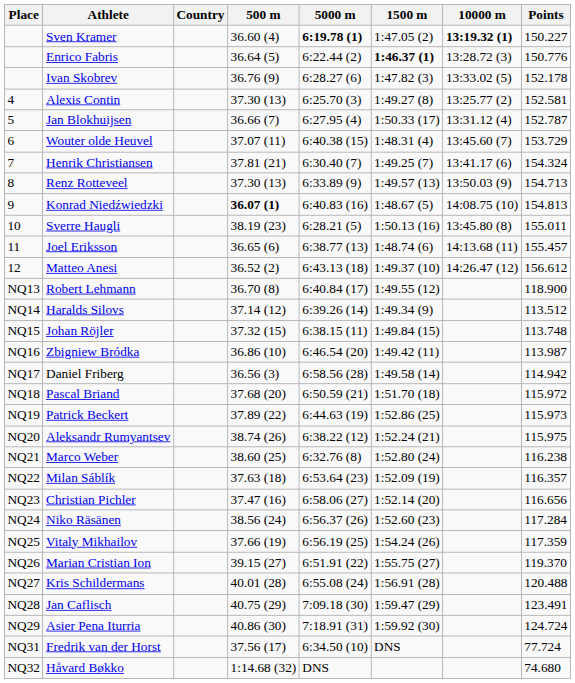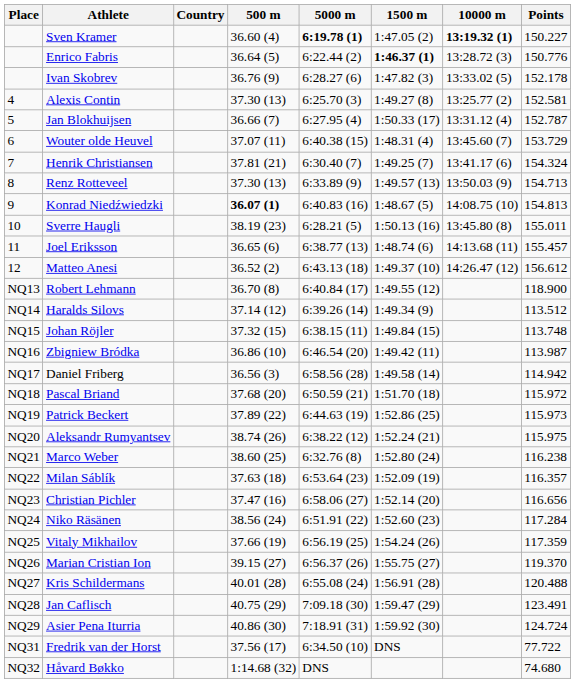 <table class="wikitable">
 <tr>
 <th>Place</th>
 <th>Athlete</th>
 <th>Country</th>
 <th>500 m</th>
 <th>5000 m</th>
 <th>1500 m</th>
 <th>10000 m</th>
 <th>Points</th>
 </tr>
 <tr>
 <td></td>
 <td><a href='#'>Sven Kramer</a></td>
 <td></td>
 <td>36.60 (4)</td>
 <td><strong>6:19.78 (1)</strong></td>
 <td>1:47.05 (2)</td>
 <td><strong>13:19.32 (1)</strong></td>
 <td>150.227</td>
 </tr>
 <tr>
 <td></td>
 <td><a href='#'>Enrico Fabris</a></td>
 <td></td>
 <td>36.64 (5)</td>
 <td>6:22.44 (2)</td>
 <td><strong>1:46.37 (1)</strong></td>
 <td>13:28.72 (3)</td>
 <td>150.776</td>
 </tr>
 <tr>
 <td></td>
 <td><a href='#'>Ivan Skobrev</a></td>
 <td></td>
 <td>36.76 (9)</td>
 <td>6:28.27 (6)</td>
 <td>1:47.82 (3)</td>
 <td>13:33.02 (5)</td>
 <td>152.178</td>
 </tr>
 <tr>
 <td>4</td>
 <td><a href='#'>Alexis Contin</a></td>
 <td></td>
 <td>37.30 (13)</td>
 <td>6:25.70 (3)</td>
 <td>1:49.27 (8)</td>
 <td>13:25.77 (2)</td>
 <td>152.581</td>
 </tr>
 <tr>
 <td>5</td>
 <td><a href='#'>Jan Blokhuijsen</a></td>
 <td></td>
 <td>36.66 (7)</td>
 <td>6:27.95 (4)</td>
 <td>1:50.33 (17)</td>
 <td>13:31.12 (4)</td>
 <td>152.787</td>
 </tr>
 <tr>
 <td>6</td>
 <td><a href='#'>Wouter olde Heuvel</a></td>
 <td></td>
 <td>37.07 (11)</td>
 <td>6:40.38 (15)</td>
 <td>1:48.31 (4)</td>
 <td>13:45.60 (7)</td>
 <td>153.729</td>
 </tr>
 <tr>
 <td>7</td>
 <td><a href='#'>Henrik Christiansen</a></td>
 <td></td>
 <td>37.81 (21)</td>
 <td>6:30.40 (7)</td>
 <td>1:49.25 (7)</td>
 <td>13:41.17 (6)</td>
 <td>154.324</td>
 </tr>
 <tr>
 <td>8</td>
 <td><a href='#'>Renz Rotteveel</a></td>
 <td></td>
 <td>37.30 (13)</td>
 <td>6:33.89 (9)</td>
 <td>1:49.57 (13)</td>
 <td>13:50.03 (9)</td>
 <td>154.713</td>
 </tr>
 <tr>
 <td>9</td>
 <td><a href='#'>Konrad Niedźwiedzki</a></td>
 <td></td>
 <td><strong>36.07 (1)</strong></td>
 <td>6:40.83 (16)</td>
 <td>1:48.67 (5)</td>
 <td>14:08.75 (10)</td>
 <td>154.813</td>
 </tr>
 <tr>
 <td>10</td>
 <td><a href='#'>Sverre Haugli</a></td>
 <td></td>
 <td>38.19 (23)</td>
 <td>6:28.21 (5)</td>
 <td>1:50.13 (16)</td>
 <td>13:45.80 (8)</td>
 <td>155.011</td>
 </tr>
 <tr>
 <td>11</td>
 <td><a href='#'>Joel Eriksson</a></td>
 <td></td>
 <td>36.65 (6)</td>
 <td>6:38.77 (13)</td>
 <td>1:48.74 (6)</td>
 <td>14:13.68 (11)</td>
 <td>155.457</td>
 </tr>
 <tr>
 <td>12</td>
 <td><a href='#'>Matteo Anesi</a></td>
 <td></td>
 <td>36.52 (2)</td>
 <td>6:43.13 (18)</td>
 <td>1:49.37 (10)</td>
 <td>14:26.47 (12)</td>
 <td>156.612</td>
 </tr>
 <tr>
 <td>NQ13</td>
 <td><a href='#'>Robert Lehmann</a></td>
 <td></td>
 <td>36.70 (8)</td>
 <td>6:40.84 (17)</td>
 <td>1:49.55 (12)</td>
 <td></td>
 <td>118.900</td>
 </tr>
 <tr>
 <td>NQ14</td>
 <td><a href='#'>Haralds Silovs</a></td>
 <td></td>
 <td>37.14 (12)</td>
 <td>6:39.26 (14)</td>
 <td>1:49.34 (9)</td>
 <td></td>
 <td>113.512</td>
 </tr>
 <tr>
 <td>NQ15</td>
 <td><a href='#'>Johan Röjler</a></td>
 <td></td>
 <td>37.32 (15)</td>
 <td>6:38.15 (11)</td>
 <td>1:49.84 (15)</td>
 <td></td>
 <td>113.748</td>
 </tr>
 <tr>
 <td>NQ16</td>
 <td><a href='#'>Zbigniew Bródka</a></td>
 <td></td>
 <td>36.86 (10)</td>
 <td>6:46.54 (20)</td>
 <td>1:49.42 (11)</td>
 <td></td>
 <td>113.987</td>
 </tr>
 <tr>
 <td>NQ17</td>
 <td>Daniel Friberg</td>
 <td></td>
 <td>36.56 (3)</td>
 <td>6:58.56 (28)</td>
 <td>1:49.58 (14)</td>
 <td></td>
 <td>114.942</td>
 </tr>
 <tr>
 <td>NQ18</td>
 <td><a href='#'>Pascal Briand</a></td>
 <td></td>
 <td>37.68 (20)</td>
 <td>6:50.59 (21)</td>
 <td>1:51.70 (18)</td>
 <td></td>
 <td>115.972</td>
 </tr>
 <tr>
 <td>NQ19</td>
 <td><a href='#'>Patrick Beckert</a></td>
 <td></td>
 <td>37.89 (22)</td>
 <td>6:44.63 (19)</td>
 <td>1:52.86 (25)</td>
 <td></td>
 <td>115.973</td>
 </tr>
 <tr>
 <td>NQ20</td>
 <td><a href='#'>Aleksandr Rumyantsev</a></td>
 <td></td>
 <td>38.74 (26)</td>
 <td>6:38.22 (12)</td>
 <td>1:52.24 (21)</td>
 <td></td>
 <td>115.975</td>
 </tr>
 <tr>
 <td>NQ21</td>
 <td><a href='#'>Marco Weber</a></td>
 <td></td>
 <td>38.60 (25)</td>
 <td>6:32.76 (8)</td>
 <td>1:52.80 (24)</td>
 <td></td>
 <td>116.238</td>
 </tr>
 <tr>
 <td>NQ22</td>
 <td><a href='#'>Milan Sáblík</a></td>
 <td></td>
 <td>37.63 (18)</td>
 <td>6:53.64 (23)</td>
 <td>1:52.09 (19)</td>
 <td></td>
 <td>116.357</td>
 </tr>
 <tr>
 <td>NQ23</td>
 <td><a href='#'>Christian Pichler</a></td>
 <td></td>
 <td>37.47 (16)</td>
 <td>6:58.06 (27)</td>
 <td>1:52.14 (20)</td>
 <td></td>
 <td>116.656</td>
 </tr>
 <tr>
 <td>NQ24</td>
 <td><a href='#'>Niko Räsänen</a></td>
 <td></td>
 <td>38.56 (24)</td>
-<td>6:56.37 (26)</td>
+<td>6:51.91 (22)</td>
 <td>1:52.60 (23)</td>
 <td></td>
 <td>117.284</td>
 </tr>
 <tr>
 <td>NQ25</td>
 <td><a href='#'>Vitaly Mikhailov</a></td>
 <td></td>
 <td>37.66 (19)</td>
 <td>6:56.19 (25)</td>
 <td>1:54.24 (26)</td>
 <td></td>
 <td>117.359</td>
 </tr>
 <tr>
 <td>NQ26</td>
 <td><a href='#'>Marian Cristian Ion</a></td>
 <td></td>
 <td>39.15 (27)</td>
-<td>6:51.91 (22)</td>
+<td>6:56.37 (26)</td>
 <td>1:55.75 (27)</td>
 <td></td>
 <td>119.370</td>
 </tr>
 <tr>
 <td>NQ27</td>
 <td><a href='#'>Kris Schildermans</a></td>
 <td></td>
 <td>40.01 (28)</td>
 <td>6:55.08 (24)</td>
 <td>1:56.91 (28)</td>
 <td></td>
 <td>120.488</td>
 </tr>
 <tr>
 <td>NQ28</td>
 <td><a href='#'>Jan Caflisch</a></td>
 <td></td>
 <td>40.75 (29)</td>
 <td>7:09.18 (30)</td>
 <td>1:59.47 (29)</td>
 <td></td>
 <td>123.491</td>
 </tr>
 <tr>
 <td>NQ29</td>
 <td><a href='#'>Asier Pena Iturria</a></td>
 <td></td>
 <td>40.86 (30)</td>
 <td>7:18.91 (31)</td>
 <td>1:59.92 (30)</td>
 <td></td>
 <td>124.724</td>
 </tr>
 <tr>
 <td>NQ31</td>
 <td><a href='#'>Fredrik van der Horst</a></td>
 <td></td>
 <td>37.56 (17)</td>
 <td>6:34.50 (10)</td>
 <td>DNS</td>
 <td></td>
-<td>77.724</td>
+<td>77.722</td>
 </tr>
 <tr>
 <td>NQ32</td>
 <td><a href='#'>Håvard Bøkko</a></td>
 <td></td>
 <td>1:14.68 (32)</td>
 <td>DNS</td>
 <td></td>
 <td></td>
 <td>74.680</td>
 </tr>
 </table>
